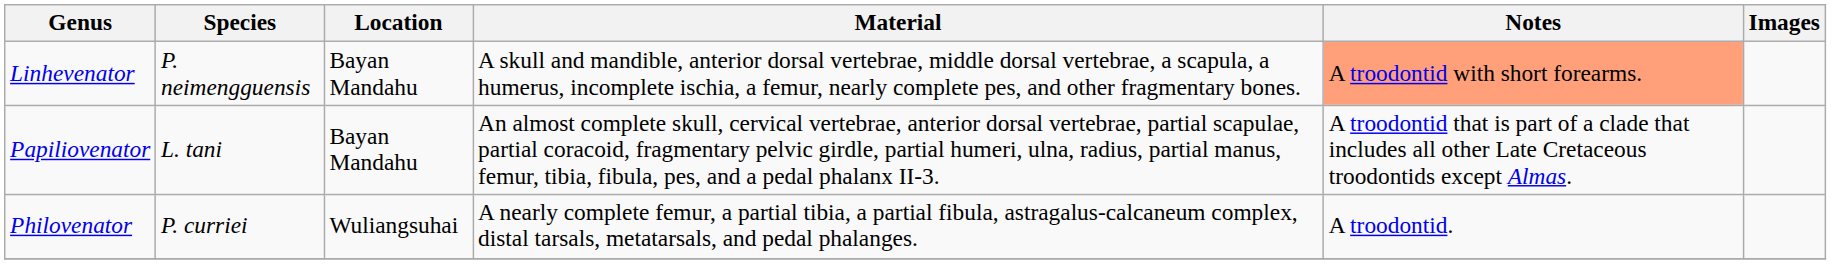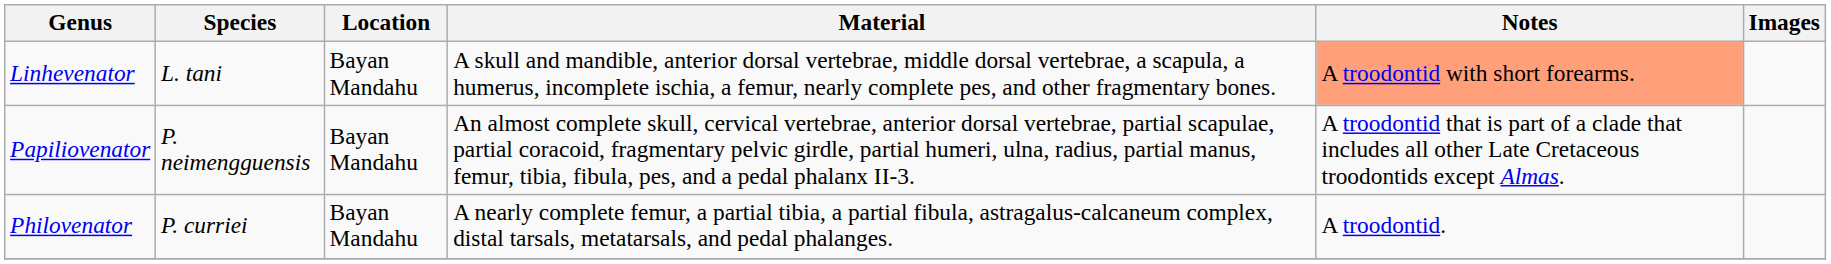 <table class="wikitable sortable">
 <tr>
 <th>Genus</th>
 <th>Species</th>
 <th>Location</th>
 <th>Material</th>
 <th>Notes</th>
 <th>Images</th>
 </tr>
 <tr>
 <td><em><a href='#'>Linhevenator</a></em></td>
-<td><em>P. neimengguensis</em></td>
+<td><em>L. tani</em></td>
 <td>Bayan Mandahu</td>
 <td>A skull and mandible, anterior dorsal vertebrae, middle dorsal vertebrae, a scapula, a humerus, incomplete ischia, a femur, nearly complete pes, and other fragmentary bones.</td>
 <td style="background: lightsalmon;">A <a href='#'>troodontid</a> with short forearms.</td>
 <td></td>
 </tr>
 <tr>
 <td><em><a href='#'>Papiliovenator</a></em></td>
-<td><em>L. tani</em></td>
+<td><em>P. neimengguensis</em></td>
 <td>Bayan Mandahu</td>
 <td>An almost complete skull, cervical vertebrae, anterior dorsal vertebrae, partial scapulae, partial coracoid, fragmentary pelvic girdle, partial humeri, ulna, radius, partial manus, femur, tibia, fibula, pes, and a pedal phalanx II-3.</td>
 <td>A <a href='#'>troodontid</a> that is part of a clade that includes all other Late Cretaceous troodontids except <em><a href='#'>Almas</a></em>.</td>
 <td></td>
 </tr>
 <tr>
 <td><em><a href='#'>Philovenator</a></em></td>
 <td><em>P. curriei</em></td>
-<td>Wuliangsuhai</td>
+<td>Bayan Mandahu</td>
 <td>A nearly complete femur, a partial tibia, a partial fibula, astragalus-calcaneum complex, distal tarsals, metatarsals, and pedal phalanges.</td>
 <td>A <a href='#'>troodontid</a>.</td>
 <td></td>
 </tr>
 <tr>
 </tr>
 </table>
